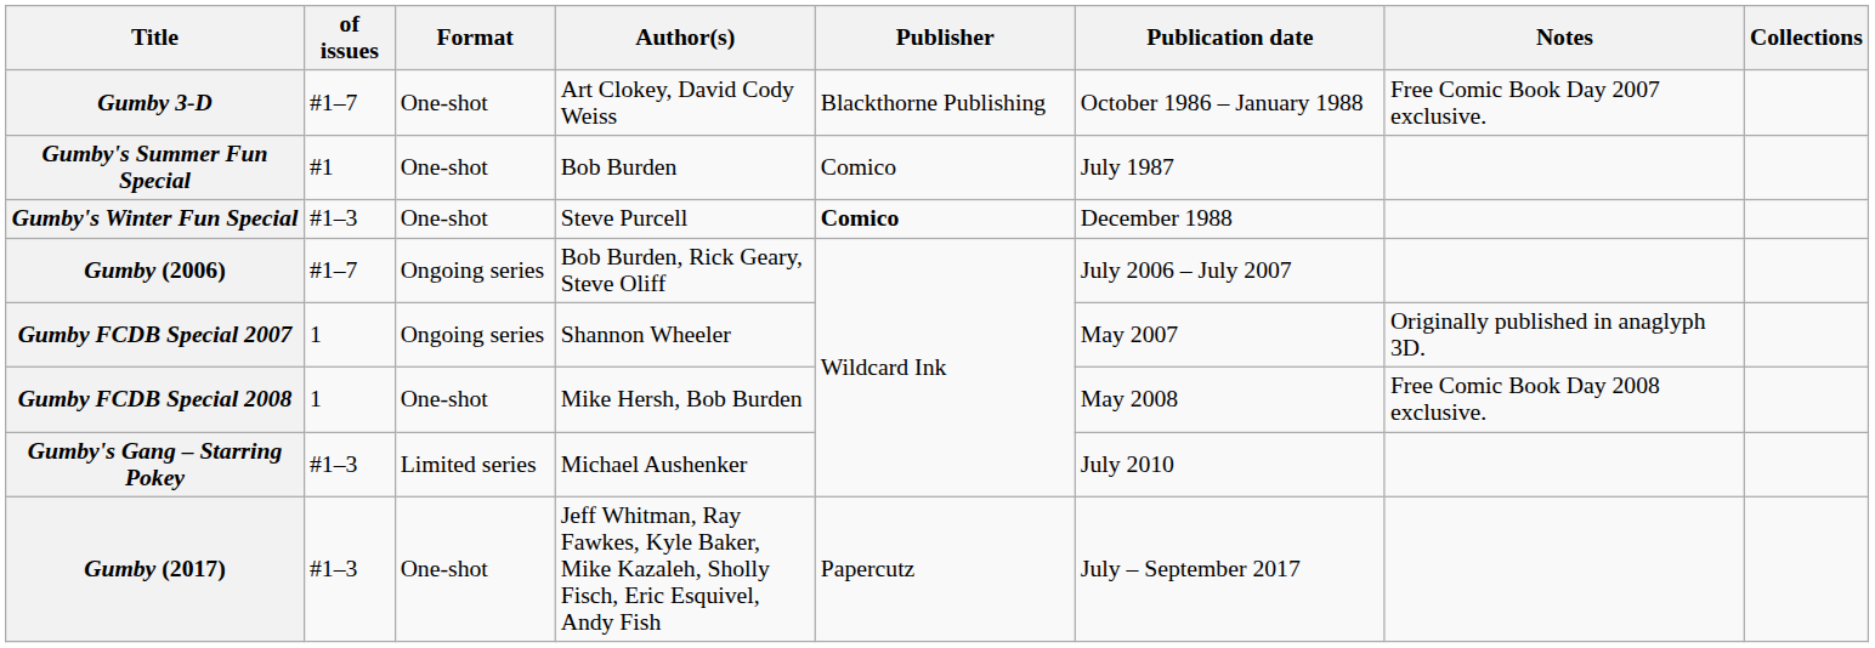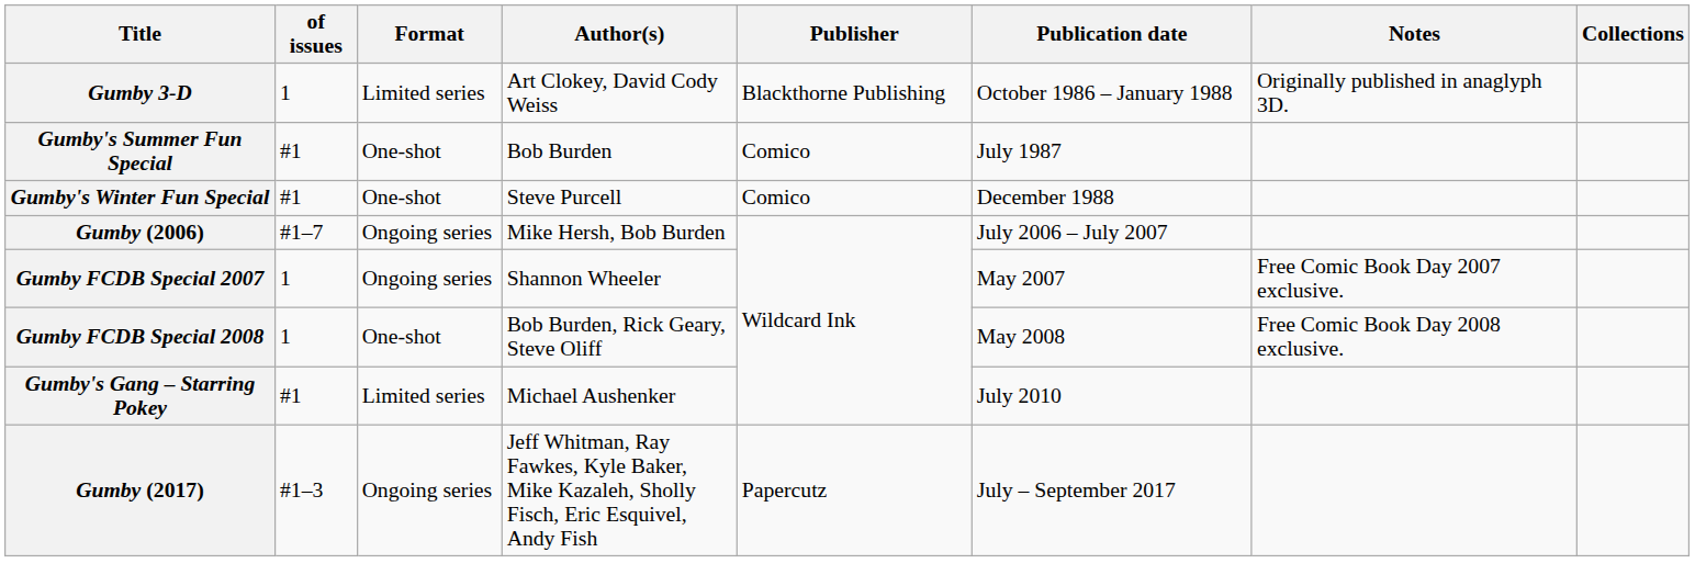 <table class="wikitable">
 <tr>
 <th>Title</th>
 <th style="width:40pt"> of issues</th>
 <th style="width:75pt">Format</th>
 <th style="width:125pt">Author(s)</th>
 <th style="width:125pt">Publisher</th>
 <th style="width:150pt">Publication date</th>
 <th style="width:175pt">Notes</th>
 <th>Collections</th>
 </tr>
 <tr>
 <th><em>Gumby 3-D</em></th>
-<td>#1–7</td>
-<td>One-shot</td>
+<td>1</td>
+<td>Limited series</td>
 <td>Art Clokey, David Cody Weiss</td>
 <td>Blackthorne Publishing</td>
 <td>October 1986 – January 1988</td>
-<td>Free Comic Book Day 2007 exclusive.</td>
+<td>Originally published in anaglyph 3D.</td>
 <td></td>
 </tr>
 <tr>
 <th><em>Gumby's Summer Fun Special</em></th>
 <td>#1</td>
 <td>One-shot</td>
 <td>Bob Burden</td>
 <td>Comico</td>
 <td>July 1987</td>
 <td></td>
 <td></td>
 </tr>
 <tr>
 <th><em>Gumby's Winter Fun Special</em></th>
-<td>#1–3</td>
+<td>#1</td>
 <td>One-shot</td>
 <td>Steve Purcell</td>
-<td><strong>Comico</strong></td>
+<td>Comico</td>
 <td>December 1988</td>
 <td></td>
 <td></td>
 </tr>
 <tr>
 <th><em>Gumby</em> (2006)</th>
 <td>#1–7</td>
 <td>Ongoing series</td>
-<td>Bob Burden, Rick Geary, Steve Oliff</td>
+<td>Mike Hersh, Bob Burden</td>
 <td rowspan="4">Wildcard Ink</td>
 <td>July 2006 – July 2007</td>
 <td></td>
 <td></td>
 </tr>
 <tr>
 <th><em>Gumby FCDB Special 2007</em></th>
 <td>1</td>
 <td>Ongoing series</td>
 <td>Shannon Wheeler</td>
 <td>May 2007</td>
-<td>Originally published in anaglyph 3D.</td>
+<td>Free Comic Book Day 2007 exclusive.</td>
 <td></td>
 </tr>
 <tr>
 <th><em>Gumby FCDB Special 2008</em></th>
 <td>1</td>
 <td>One-shot</td>
-<td>Mike Hersh, Bob Burden</td>
+<td>Bob Burden, Rick Geary, Steve Oliff</td>
 <td>May 2008</td>
 <td>Free Comic Book Day 2008 exclusive.</td>
 <td></td>
 </tr>
 <tr>
 <th><em>Gumby's Gang – Starring Pokey</em></th>
-<td>#1–3</td>
+<td>#1</td>
 <td>Limited series </td>
 <td>Michael Aushenker</td>
 <td>July 2010</td>
 <td></td>
 <td></td>
 </tr>
 <tr>
 <th><em>Gumby</em> (2017)</th>
 <td>#1–3</td>
-<td>One-shot</td>
+<td>Ongoing series</td>
 <td>Jeff Whitman, Ray Fawkes, Kyle Baker, Mike Kazaleh, Sholly Fisch, Eric Esquivel, Andy Fish</td>
 <td>Papercutz</td>
 <td>July – September 2017</td>
 <td></td>
 <td></td>
 </tr>
 </table>
